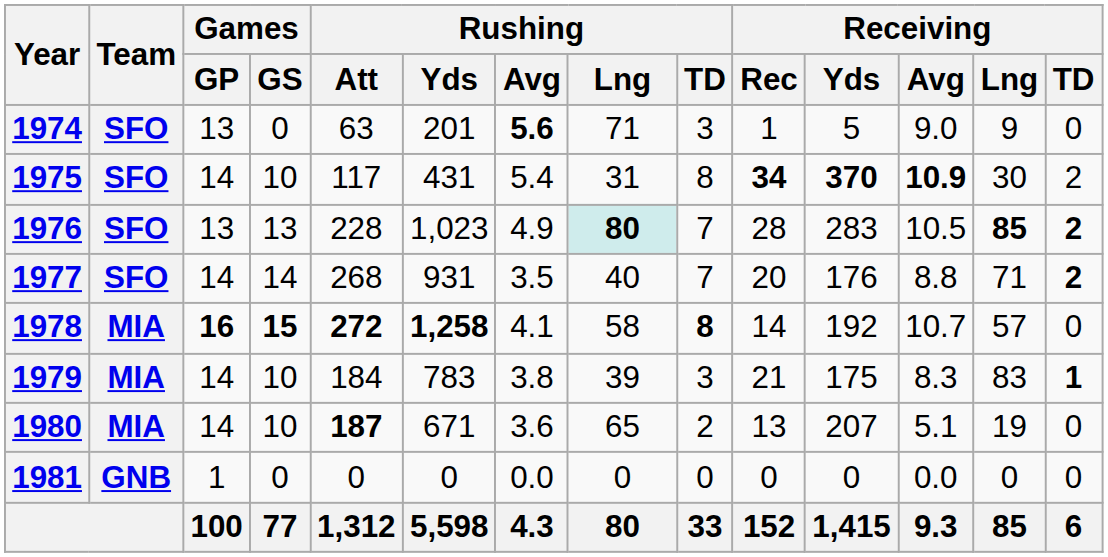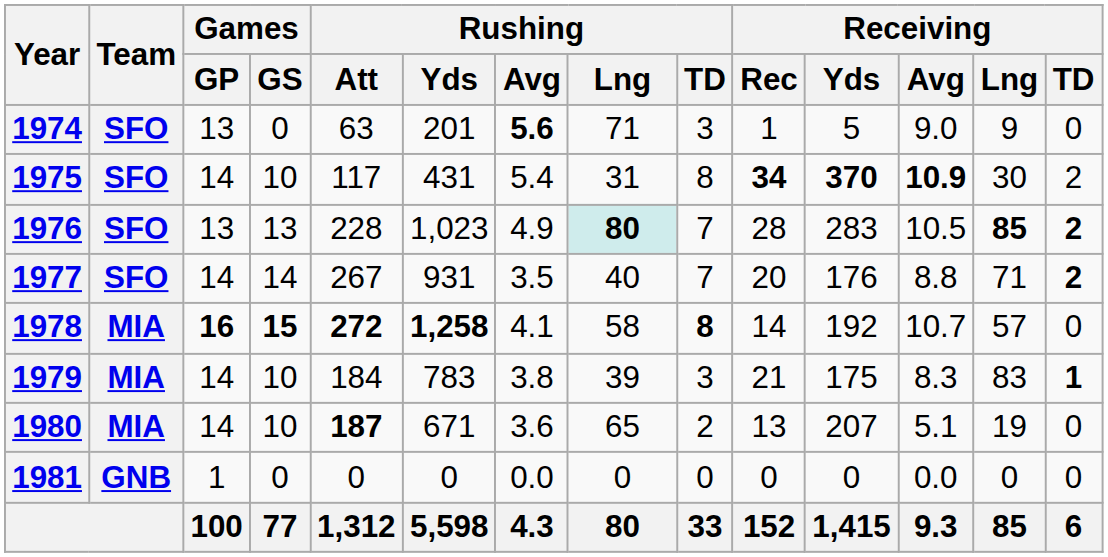 <table class="wikitable" style="text-align:center;">
 <tr>
 <th rowspan="2">Year</th>
 <th rowspan="2">Team</th>
 <th colspan="2">Games</th>
 <th colspan="5">Rushing</th>
 <th colspan="5">Receiving</th>
 </tr>
 <tr>
 <th>GP</th>
 <th>GS</th>
 <th>Att</th>
 <th>Yds</th>
 <th>Avg</th>
 <th>Lng</th>
 <th>TD</th>
 <th>Rec</th>
 <th>Yds</th>
 <th>Avg</th>
 <th>Lng</th>
 <th>TD</th>
 </tr>
 <tr>
 <th><a href='#'>1974</a></th>
 <th><a href='#'>SFO</a></th>
 <td>13</td>
 <td>0</td>
 <td>63</td>
 <td>201</td>
 <td><strong>5.6</strong></td>
 <td>71</td>
 <td>3</td>
 <td>1</td>
 <td>5</td>
 <td>9.0</td>
 <td>9</td>
 <td>0</td>
 </tr>
 <tr>
 <th><a href='#'>1975</a></th>
 <th><a href='#'>SFO</a></th>
 <td>14</td>
 <td>10</td>
 <td>117</td>
 <td>431</td>
 <td>5.4</td>
 <td>31</td>
 <td>8</td>
 <td><strong>34</strong></td>
 <td><strong>370</strong></td>
 <td><strong>10.9</strong></td>
 <td>30</td>
 <td>2</td>
 </tr>
 <tr>
 <th><a href='#'>1976</a></th>
 <th><a href='#'>SFO</a></th>
 <td>13</td>
 <td>13</td>
 <td>228</td>
 <td>1,023</td>
 <td>4.9</td>
 <td style="background:#cfecec; width:3em;"><strong>80</strong></td>
 <td>7</td>
 <td>28</td>
 <td>283</td>
 <td>10.5</td>
 <td><strong>85</strong></td>
 <td><strong>2</strong></td>
 </tr>
 <tr>
 <th><a href='#'>1977</a></th>
 <th><a href='#'>SFO</a></th>
 <td>14</td>
 <td>14</td>
-<td>268</td>
+<td>267</td>
 <td>931</td>
 <td>3.5</td>
 <td>40</td>
 <td>7</td>
 <td>20</td>
 <td>176</td>
 <td>8.8</td>
 <td>71</td>
 <td><strong>2</strong></td>
 </tr>
 <tr>
 <th><a href='#'>1978</a></th>
 <th><a href='#'>MIA</a></th>
 <td><strong>16</strong></td>
 <td><strong>15</strong></td>
 <td><strong>272</strong></td>
 <td><strong>1,258</strong></td>
 <td>4.1</td>
 <td>58</td>
 <td><strong>8</strong></td>
 <td>14</td>
 <td>192</td>
 <td>10.7</td>
 <td>57</td>
 <td>0</td>
 </tr>
 <tr>
 <th><a href='#'>1979</a></th>
 <th><a href='#'>MIA</a></th>
 <td>14</td>
 <td>10</td>
 <td>184</td>
 <td>783</td>
 <td>3.8</td>
 <td>39</td>
 <td>3</td>
 <td>21</td>
 <td>175</td>
 <td>8.3</td>
 <td>83</td>
 <td><strong>1</strong></td>
 </tr>
 <tr>
 <th><a href='#'>1980</a></th>
 <th><a href='#'>MIA</a></th>
 <td>14</td>
 <td>10</td>
 <td><strong>187</strong></td>
 <td>671</td>
 <td>3.6</td>
 <td>65</td>
 <td>2</td>
 <td>13</td>
 <td>207</td>
 <td>5.1</td>
 <td>19</td>
 <td>0</td>
 </tr>
 <tr>
 <th><a href='#'>1981</a></th>
 <th><a href='#'>GNB</a></th>
 <td>1</td>
 <td>0</td>
 <td>0</td>
 <td>0</td>
 <td>0.0</td>
 <td>0</td>
 <td>0</td>
 <td>0</td>
 <td>0</td>
 <td>0.0</td>
 <td>0</td>
 <td>0</td>
 </tr>
 <tr>
 <th colspan="2"></th>
 <th>100</th>
 <th>77</th>
 <th>1,312</th>
 <th>5,598</th>
 <th>4.3</th>
 <th>80</th>
 <th>33</th>
 <th>152</th>
 <th>1,415</th>
 <th>9.3</th>
 <th>85</th>
 <th>6</th>
 </tr>
 </table>
